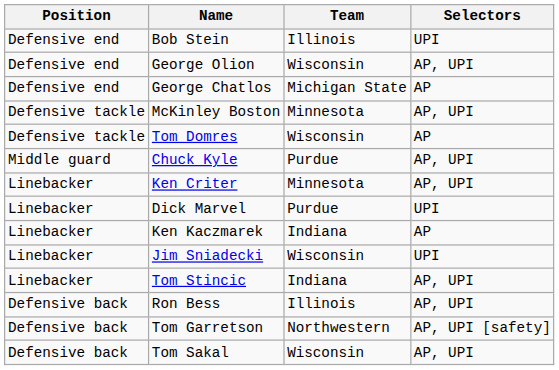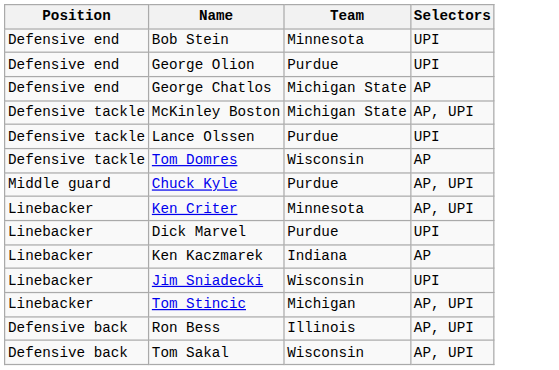 <table class="wikitable" style="font-size: 90%">
 <tr>
 <th>Position</th>
 <th>Name</th>
 <th>Team</th>
 <th>Selectors</th>
 </tr>
 <tr>
 <td>Defensive end</td>
 <td>Bob Stein</td>
-<td>Illinois</td>
+<td>Minnesota</td>
 <td>UPI</td>
 </tr>
 <tr>
 <td>Defensive end</td>
 <td>George Olion</td>
-<td>Wisconsin</td>
-<td>AP, UPI</td>
+<td>Purdue</td>
+<td>UPI</td>
 </tr>
 <tr>
 <td>Defensive end</td>
 <td>George Chatlos</td>
 <td>Michigan State</td>
 <td>AP</td>
 </tr>
 <tr>
 <td>Defensive tackle</td>
 <td>McKinley Boston</td>
-<td>Minnesota</td>
+<td>Michigan State</td>
 <td>AP, UPI</td>
+</tr>
+<tr>
+<td>Defensive tackle</td>
+<td>Lance Olssen</td>
+<td>Purdue</td>
+<td>UPI</td>
 </tr>
 <tr>
 <td>Defensive tackle</td>
 <td><a href='#'>Tom Domres</a></td>
 <td>Wisconsin</td>
 <td>AP</td>
 </tr>
 <tr>
 <td>Middle guard</td>
 <td><a href='#'>Chuck Kyle</a></td>
 <td>Purdue</td>
 <td>AP, UPI</td>
 </tr>
 <tr>
 <td>Linebacker</td>
 <td><a href='#'>Ken Criter</a></td>
 <td>Minnesota</td>
 <td>AP, UPI</td>
 </tr>
 <tr>
 <td>Linebacker</td>
 <td>Dick Marvel</td>
 <td>Purdue</td>
 <td>UPI</td>
 </tr>
 <tr>
 <td>Linebacker</td>
 <td>Ken Kaczmarek</td>
 <td>Indiana</td>
 <td>AP</td>
 </tr>
 <tr>
 <td>Linebacker</td>
 <td><a href='#'>Jim Sniadecki</a></td>
 <td>Wisconsin</td>
 <td>UPI</td>
 </tr>
 <tr>
 <td>Linebacker</td>
 <td><a href='#'>Tom Stincic</a></td>
-<td>Indiana</td>
+<td>Michigan</td>
 <td>AP, UPI</td>
 </tr>
 <tr>
 <td>Defensive back</td>
 <td>Ron Bess</td>
 <td>Illinois</td>
 <td>AP, UPI</td>
 </tr>
 <tr>
 <td>Defensive back</td>
-<td>Tom Garretson</td>
-<td>Northwestern</td>
-<td>AP, UPI [safety]</td>
-</tr>
-<tr>
-<td>Defensive back</td>
 <td>Tom Sakal</td>
 <td>Wisconsin</td>
 <td>AP, UPI</td>
 </tr>
 </table>
